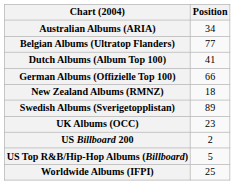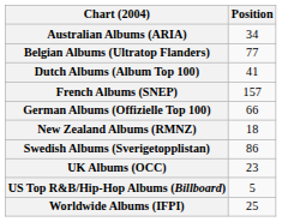 <table class="wikitable sortable plainrowheaders" style="text-align:center;">
 <tr>
 <th>Chart (2004)</th>
 <th>Position</th>
 </tr>
 <tr>
 <th scope="row">Australian Albums (ARIA)</th>
 <td>34</td>
 </tr>
 <tr>
 <th scope="row">Belgian Albums (Ultratop Flanders)</th>
 <td>77</td>
 </tr>
 <tr>
 <th scope="row">Dutch Albums (Album Top 100)</th>
 <td>41</td>
 </tr>
 <tr>
+<th scope="row">French Albums (SNEP)</th>
+<td>157</td>
+</tr>
+<tr>
 <th scope="row">German Albums (Offizielle Top 100)</th>
 <td>66</td>
 </tr>
 <tr>
 <th scope="row">New Zealand Albums (RMNZ)</th>
 <td>18</td>
 </tr>
 <tr>
 <th scope="row">Swedish Albums (Sverigetopplistan)</th>
-<td>89</td>
+<td>86</td>
 </tr>
 <tr>
 <th scope="row">UK Albums (OCC)</th>
 <td>23</td>
-</tr>
-<tr>
-<th scope="row">US <em>Billboard</em> 200</th>
-<td>2</td>
 </tr>
 <tr>
 <th scope="row">US Top R&B/Hip-Hop Albums (<em>Billboard</em>)</th>
 <td>5</td>
 </tr>
 <tr>
 <th scope="row">Worldwide Albums (IFPI)</th>
 <td>25</td>
 </tr>
 </table>
